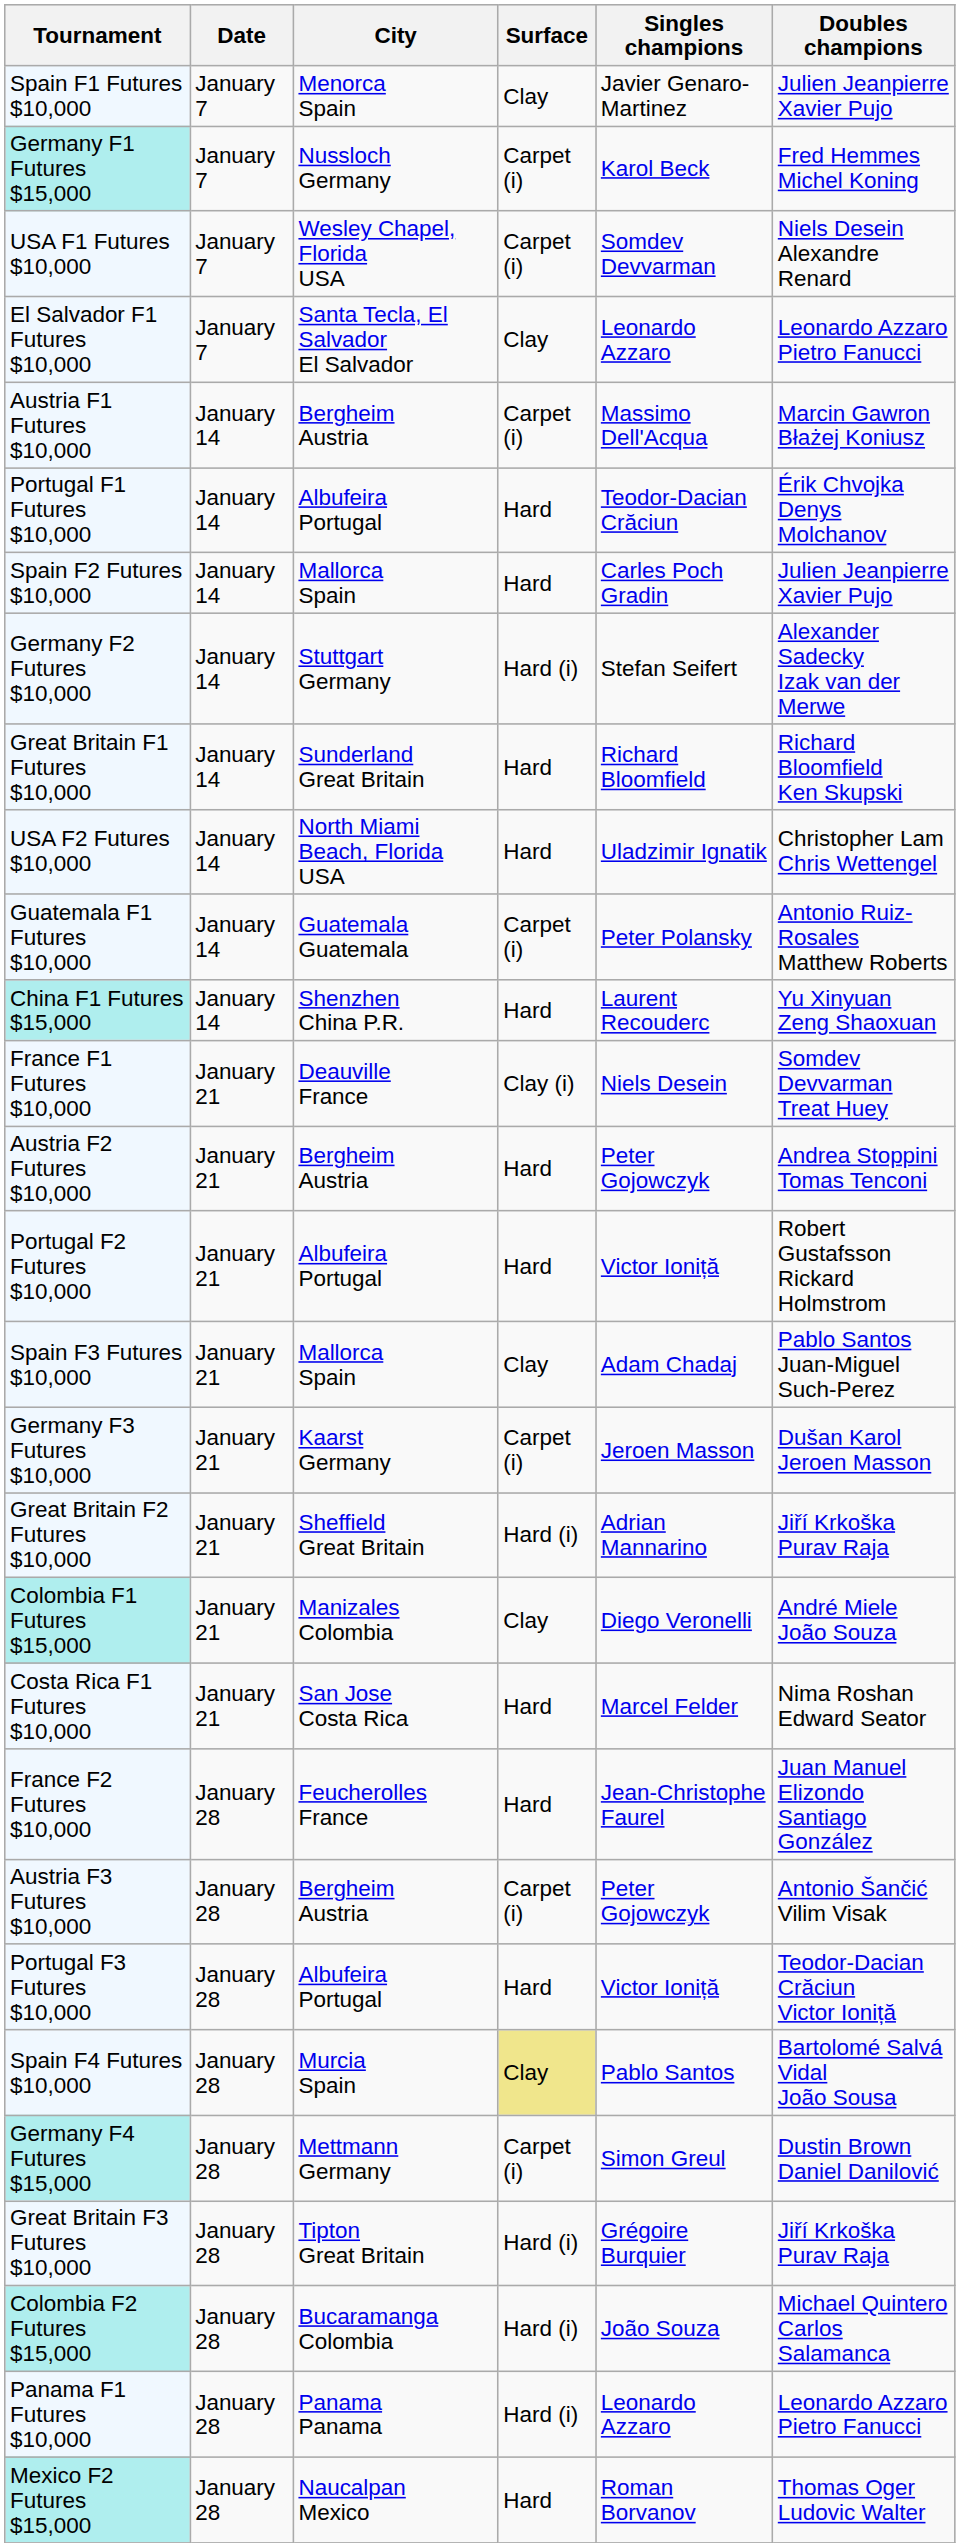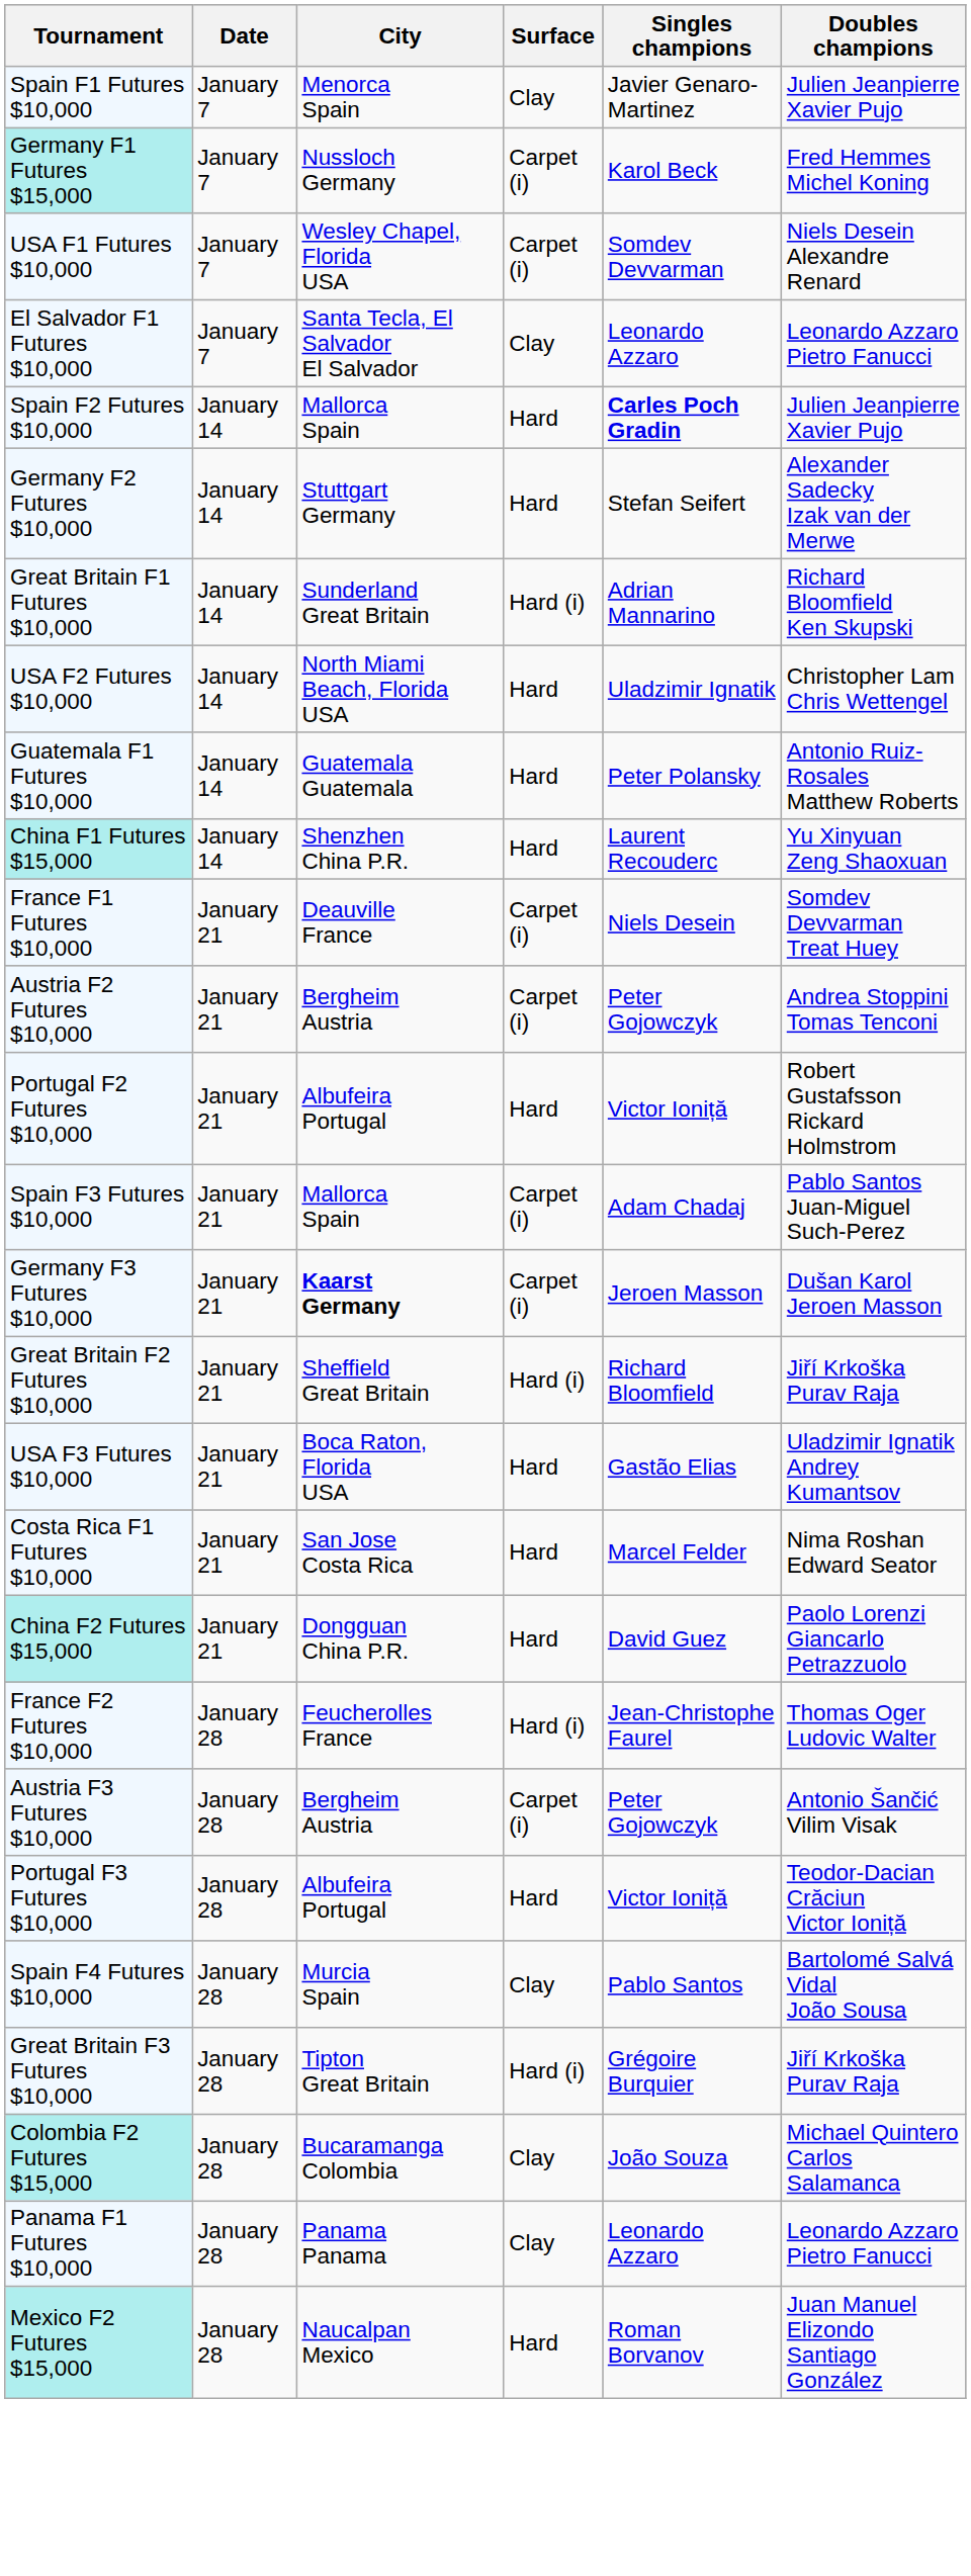 <table class="sortable wikitable" style="font-size:90%">
 <tr>
 <th>Tournament</th>
 <th>Date</th>
 <th>City</th>
 <th>Surface</th>
 <th>Singles champions</th>
 <th>Doubles champions</th>
 </tr>
 <tr>
 <td style="background:#f0f8ff;">Spain F1 Futures<br>$10,000</td>
 <td>January 7</td>
 <td><a href='#'>Menorca</a><br>Spain</td>
 <td>Clay</td>
 <td> Javier Genaro-Martinez</td>
 <td> <a href='#'>Julien Jeanpierre</a><br> <a href='#'>Xavier Pujo</a></td>
 </tr>
 <tr>
 <td style="background:#afeeee;">Germany F1 Futures<br>$15,000</td>
 <td>January 7</td>
 <td><a href='#'>Nussloch</a><br>Germany</td>
 <td>Carpet (i)</td>
 <td> <a href='#'>Karol Beck</a></td>
 <td> <a href='#'>Fred Hemmes</a><br> <a href='#'>Michel Koning</a></td>
 </tr>
 <tr>
 <td style="background:#f0f8ff;">USA F1 Futures<br>$10,000</td>
 <td>January 7</td>
 <td><a href='#'>Wesley Chapel, Florida</a><br>USA</td>
 <td>Carpet (i)</td>
 <td> <a href='#'>Somdev Devvarman</a></td>
 <td> <a href='#'>Niels Desein</a><br> Alexandre Renard</td>
 </tr>
 <tr>
 <td style="background:#f0f8ff;">El Salvador F1 Futures<br>$10,000</td>
 <td>January 7</td>
 <td><a href='#'>Santa Tecla, El Salvador</a><br>El Salvador</td>
 <td>Clay</td>
 <td> <a href='#'>Leonardo Azzaro</a></td>
 <td> <a href='#'>Leonardo Azzaro</a><br> <a href='#'>Pietro Fanucci</a></td>
 </tr>
 <tr>
-<td style="background:#f0f8ff;">Austria F1 Futures<br>$10,000</td>
-<td>January 14</td>
-<td><a href='#'>Bergheim</a><br>Austria</td>
-<td>Carpet (i)</td>
-<td> <a href='#'>Massimo Dell'Acqua</a></td>
-<td> <a href='#'>Marcin Gawron</a><br> <a href='#'>Błażej Koniusz</a></td>
-</tr>
-<tr>
-<td style="background:#f0f8ff;">Portugal F1 Futures<br>$10,000</td>
-<td>January 14</td>
-<td><a href='#'>Albufeira</a><br>Portugal</td>
-<td>Hard</td>
-<td> <a href='#'>Teodor-Dacian Crăciun</a></td>
-<td> <a href='#'>Érik Chvojka</a><br> <a href='#'>Denys Molchanov</a></td>
-</tr>
-<tr>
 <td style="background:#f0f8ff;">Spain F2 Futures<br>$10,000</td>
 <td>January 14</td>
 <td><a href='#'>Mallorca</a><br>Spain</td>
 <td>Hard</td>
-<td> <a href='#'>Carles Poch Gradin</a></td>
+<td><strong> <a href='#'>Carles Poch Gradin</a></strong></td>
 <td> <a href='#'>Julien Jeanpierre</a><br> <a href='#'>Xavier Pujo</a></td>
 </tr>
 <tr>
 <td style="background:#f0f8ff;">Germany F2 Futures<br>$10,000</td>
 <td>January 14</td>
 <td><a href='#'>Stuttgart</a><br>Germany</td>
-<td>Hard (i)</td>
+<td>Hard</td>
 <td> Stefan Seifert</td>
 <td> <a href='#'>Alexander Sadecky</a><br> <a href='#'>Izak van der Merwe</a></td>
 </tr>
 <tr>
 <td style="background:#f0f8ff;">Great Britain F1 Futures<br>$10,000</td>
 <td>January 14</td>
 <td><a href='#'>Sunderland</a><br>Great Britain</td>
-<td>Hard</td>
-<td> <a href='#'>Richard Bloomfield</a></td>
+<td>Hard (i)</td>
+<td> <a href='#'>Adrian Mannarino</a></td>
 <td> <a href='#'>Richard Bloomfield</a><br> <a href='#'>Ken Skupski</a></td>
 </tr>
 <tr>
 <td style="background:#f0f8ff;">USA F2 Futures<br>$10,000</td>
 <td>January 14</td>
 <td><a href='#'>North Miami Beach, Florida</a><br>USA</td>
 <td>Hard</td>
 <td> <a href='#'>Uladzimir Ignatik</a></td>
 <td> Christopher Lam<br> <a href='#'>Chris Wettengel</a></td>
 </tr>
 <tr>
 <td style="background:#f0f8ff;">Guatemala F1 Futures<br>$10,000</td>
 <td>January 14</td>
 <td><a href='#'>Guatemala</a><br>Guatemala</td>
-<td>Carpet (i)</td>
+<td>Hard</td>
 <td> <a href='#'>Peter Polansky</a></td>
 <td> <a href='#'>Antonio Ruiz-Rosales</a><br> Matthew Roberts</td>
 </tr>
 <tr>
 <td style="background:#afeeee;">China F1 Futures<br>$15,000</td>
 <td>January 14</td>
 <td><a href='#'>Shenzhen</a><br>China P.R.</td>
 <td>Hard</td>
 <td> <a href='#'>Laurent Recouderc</a></td>
 <td> <a href='#'>Yu Xinyuan</a><br> <a href='#'>Zeng Shaoxuan</a></td>
 </tr>
 <tr>
 <td style="background:#f0f8ff;">France F1 Futures<br>$10,000</td>
 <td>January 21</td>
 <td><a href='#'>Deauville</a><br>France</td>
-<td>Clay (i)</td>
+<td>Carpet (i)</td>
 <td> <a href='#'>Niels Desein</a></td>
 <td> <a href='#'>Somdev Devvarman</a><br> <a href='#'>Treat Huey</a></td>
 </tr>
 <tr>
 <td style="background:#f0f8ff;">Austria F2 Futures<br>$10,000</td>
 <td>January 21</td>
 <td><a href='#'>Bergheim</a><br>Austria</td>
-<td>Hard</td>
+<td>Carpet (i)</td>
 <td> <a href='#'>Peter Gojowczyk</a></td>
 <td> <a href='#'>Andrea Stoppini</a><br> <a href='#'>Tomas Tenconi</a></td>
 </tr>
 <tr>
 <td style="background:#f0f8ff;">Portugal F2 Futures<br>$10,000</td>
 <td>January 21</td>
 <td><a href='#'>Albufeira</a><br>Portugal</td>
 <td>Hard</td>
 <td> <a href='#'>Victor Ioniță</a></td>
 <td> Robert Gustafsson<br> Rickard Holmstrom</td>
 </tr>
 <tr>
 <td style="background:#f0f8ff;">Spain F3 Futures<br>$10,000</td>
 <td>January 21</td>
 <td><a href='#'>Mallorca</a><br>Spain</td>
-<td>Clay</td>
+<td>Carpet (i)</td>
 <td> <a href='#'>Adam Chadaj</a></td>
 <td> <a href='#'>Pablo Santos</a><br> Juan-Miguel Such-Perez</td>
 </tr>
 <tr>
 <td style="background:#f0f8ff;">Germany F3 Futures<br>$10,000</td>
 <td>January 21</td>
-<td><a href='#'>Kaarst</a><br>Germany</td>
+<td><strong><a href='#'>Kaarst</a><br>Germany</strong></td>
 <td>Carpet (i)</td>
 <td> <a href='#'>Jeroen Masson</a></td>
 <td> <a href='#'>Dušan Karol</a><br> <a href='#'>Jeroen Masson</a></td>
 </tr>
 <tr>
 <td style="background:#f0f8ff;">Great Britain F2 Futures<br>$10,000</td>
 <td>January 21</td>
 <td><a href='#'>Sheffield</a><br>Great Britain</td>
 <td>Hard (i)</td>
-<td> <a href='#'>Adrian Mannarino</a></td>
+<td> <a href='#'>Richard Bloomfield</a></td>
 <td> <a href='#'>Jiří Krkoška</a><br> <a href='#'>Purav Raja</a></td>
 </tr>
 <tr>
-<td style="background:#afeeee;">Colombia F1 Futures<br>$15,000</td>
+<td style="background:#f0f8ff;">USA F3 Futures<br>$10,000</td>
 <td>January 21</td>
-<td><a href='#'>Manizales</a><br>Colombia</td>
-<td>Clay</td>
-<td> <a href='#'>Diego Veronelli</a></td>
-<td> <a href='#'>André Miele</a><br> <a href='#'>João Souza</a></td>
+<td><a href='#'>Boca Raton, Florida</a><br>USA</td>
+<td>Hard</td>
+<td> <a href='#'>Gastão Elias</a></td>
+<td> <a href='#'>Uladzimir Ignatik</a><br> <a href='#'>Andrey Kumantsov</a></td>
 </tr>
 <tr>
 <td style="background:#f0f8ff;">Costa Rica F1 Futures<br>$10,000</td>
 <td>January 21</td>
 <td><a href='#'>San Jose</a><br>Costa Rica</td>
 <td>Hard</td>
 <td> <a href='#'>Marcel Felder</a></td>
 <td> Nima Roshan<br> Edward Seator</td>
 </tr>
 <tr>
+<td style="background:#afeeee;">China F2 Futures<br>$15,000</td>
+<td>January 21</td>
+<td><a href='#'>Dongguan</a><br>China P.R.</td>
+<td>Hard</td>
+<td> <a href='#'>David Guez</a></td>
+<td> <a href='#'>Paolo Lorenzi</a><br> <a href='#'>Giancarlo Petrazzuolo</a></td>
+</tr>
+<tr>
 <td style="background:#f0f8ff;">France F2 Futures<br>$10,000</td>
 <td>January 28</td>
 <td><a href='#'>Feucherolles</a><br>France</td>
-<td>Hard</td>
+<td>Hard (i)</td>
 <td> <a href='#'>Jean-Christophe Faurel</a></td>
-<td> <a href='#'>Juan Manuel Elizondo</a><br> <a href='#'>Santiago González</a></td>
+<td> <a href='#'>Thomas Oger</a><br> <a href='#'>Ludovic Walter</a></td>
 </tr>
 <tr>
 <td style="background:#f0f8ff;">Austria F3 Futures<br>$10,000</td>
 <td>January 28</td>
 <td><a href='#'>Bergheim</a><br>Austria</td>
 <td>Carpet (i)</td>
 <td> <a href='#'>Peter Gojowczyk</a></td>
 <td> <a href='#'>Antonio Šančić</a><br> Vilim Visak</td>
 </tr>
 <tr>
 <td style="background:#f0f8ff;">Portugal F3 Futures<br>$10,000</td>
 <td>January 28</td>
 <td><a href='#'>Albufeira</a><br>Portugal</td>
 <td>Hard</td>
 <td> <a href='#'>Victor Ioniță</a></td>
 <td> <a href='#'>Teodor-Dacian Crăciun</a><br> <a href='#'>Victor Ioniță</a></td>
 </tr>
 <tr>
 <td style="background:#f0f8ff;">Spain F4 Futures<br>$10,000</td>
 <td>January 28</td>
 <td><a href='#'>Murcia</a><br>Spain</td>
-<td style="background: khaki;">Clay</td>
+<td>Clay</td>
 <td> <a href='#'>Pablo Santos</a></td>
 <td> <a href='#'>Bartolomé Salvá Vidal</a><br> <a href='#'>João Sousa</a></td>
-</tr>
-<tr>
-<td style="background:#afeeee;">Germany F4 Futures<br>$15,000</td>
-<td>January 28</td>
-<td><a href='#'>Mettmann</a><br>Germany</td>
-<td>Carpet (i)</td>
-<td> <a href='#'>Simon Greul</a></td>
-<td> <a href='#'>Dustin Brown</a><br> <a href='#'>Daniel Danilović</a></td>
 </tr>
 <tr>
 <td style="background:#f0f8ff;">Great Britain F3 Futures<br>$10,000</td>
 <td>January 28</td>
 <td><a href='#'>Tipton</a><br>Great Britain</td>
 <td>Hard (i)</td>
 <td> <a href='#'>Grégoire Burquier</a></td>
 <td> <a href='#'>Jiří Krkoška</a><br> <a href='#'>Purav Raja</a></td>
 </tr>
 <tr>
 <td style="background:#afeeee;">Colombia F2 Futures<br>$15,000</td>
 <td>January 28</td>
 <td><a href='#'>Bucaramanga</a><br>Colombia</td>
-<td>Hard (i)</td>
+<td>Clay</td>
 <td> <a href='#'>João Souza</a></td>
 <td> <a href='#'>Michael Quintero</a><br> <a href='#'>Carlos Salamanca</a></td>
 </tr>
 <tr>
 <td style="background:#f0f8ff;">Panama F1 Futures<br>$10,000</td>
 <td>January 28</td>
 <td><a href='#'>Panama</a><br>Panama</td>
-<td>Hard (i)</td>
+<td>Clay</td>
 <td> <a href='#'>Leonardo Azzaro</a></td>
 <td> <a href='#'>Leonardo Azzaro</a><br> <a href='#'>Pietro Fanucci</a></td>
 </tr>
 <tr>
 <td style="background:#afeeee;">Mexico F2 Futures<br>$15,000</td>
 <td>January 28</td>
 <td><a href='#'>Naucalpan</a><br>Mexico</td>
 <td>Hard</td>
 <td> <a href='#'>Roman Borvanov</a></td>
-<td> <a href='#'>Thomas Oger</a><br> <a href='#'>Ludovic Walter</a></td>
+<td> <a href='#'>Juan Manuel Elizondo</a><br> <a href='#'>Santiago González</a></td>
 </tr>
 </table>
